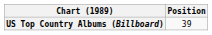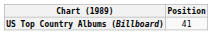 <table class="wikitable plainrowheaders" style="text-align:center">
 <tr>
 <th scope="col">Chart (1989)</th>
 <th scope="col">Position</th>
 </tr>
 <tr>
 <th scope="row">US Top Country Albums (<em>Billboard</em>)</th>
-<td>39</td>
+<td>41</td>
 </tr>
 </table>
